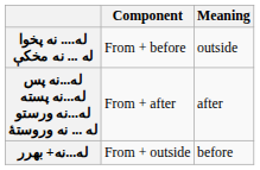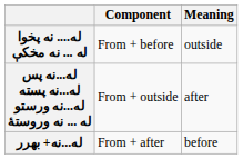 <table class="wikitable">
 <tr>
 <th></th>
 <th>Component</th>
 <th>Meaning</th>
 </tr>
 <tr>
 <th>له.... نه پخوا<br>له ... نه مخکې</th>
 <td>From + before</td>
 <td>outside</td>
 </tr>
 <tr>
 <th>له...نه پس<br>له...نه پسته<br>له...نه ورستو<br>له ... نه وروستۀ</th>
-<td>From + after</td>
+<td>From + outside</td>
 <td>after</td>
 </tr>
 <tr>
 <th>له...نه+ بهرر</th>
-<td>From + outside</td>
+<td>From + after</td>
 <td>before</td>
 </tr>
 </table>
